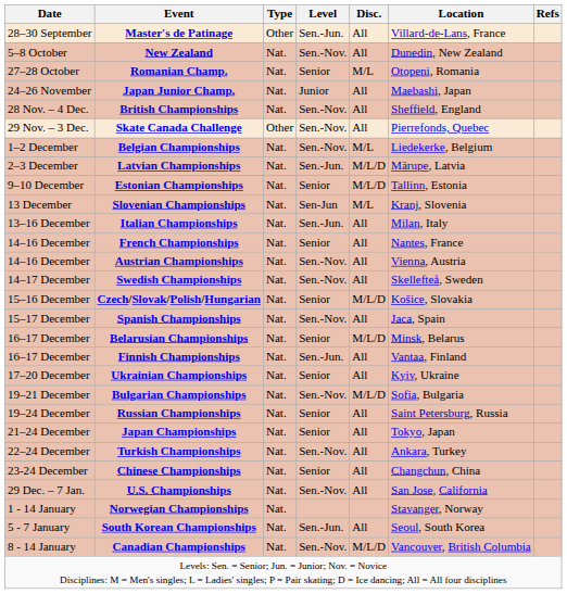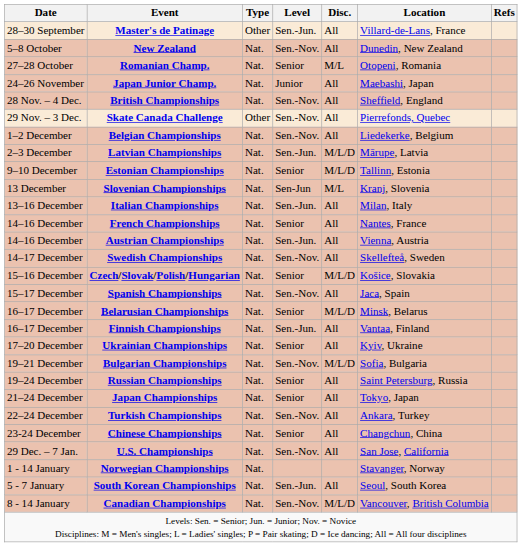 <table class="wikitable">
 <tr>
 <th>Date</th>
 <th>Event</th>
 <th>Type</th>
 <th>Level</th>
 <th>Disc.</th>
 <th>Location</th>
 <th>Refs</th>
 </tr>
 <tr bgcolor=FAEBD7>
 <td>28–30 September</td>
 <td align=center><strong><a href='#'>Master's de Patinage</a></strong></td>
 <td>Other</td>
 <td>Sen.-Jun.</td>
 <td>All</td>
 <td><a href='#'>Villard-de-Lans</a>, France</td>
 <td></td>
 </tr>
 <tr bgcolor=EBC2AF>
 <td>5–8 October</td>
 <td align=center><strong><a href='#'>New Zealand</a></strong></td>
 <td>Nat.</td>
 <td>Sen.-Nov.</td>
 <td>All</td>
 <td><a href='#'>Dunedin</a>, New Zealand</td>
 <td></td>
 </tr>
 <tr bgcolor=EBC2AF>
 <td>27–28 October</td>
 <td align=center><strong><a href='#'>Romanian Champ.</a></strong></td>
 <td>Nat.</td>
 <td>Senior</td>
 <td>M/L</td>
 <td><a href='#'>Otopeni</a>, Romania</td>
 <td></td>
 </tr>
 <tr bgcolor=EBC2AF>
 <td>24–26 November</td>
 <td align=center><strong><a href='#'>Japan Junior Champ.</a></strong></td>
 <td>Nat.</td>
 <td>Junior</td>
 <td>All</td>
 <td><a href='#'>Maebashi</a>, Japan</td>
 <td></td>
 </tr>
 <tr bgcolor=EBC2AF>
 <td>28 Nov. – 4 Dec.</td>
 <td align=center><strong><a href='#'>British Championships</a></strong></td>
 <td>Nat.</td>
 <td>Sen.-Nov.</td>
 <td>All</td>
 <td><a href='#'>Sheffield</a>, England</td>
 <td></td>
 </tr>
 <tr bgcolor=FAEBD7>
 <td>29 Nov. – 3 Dec.</td>
 <td align=center><strong><a href='#'>Skate Canada Challenge</a></strong></td>
 <td>Other</td>
 <td>Sen.-Nov.</td>
 <td>All</td>
 <td><a href='#'>Pierrefonds, Quebec</a></td>
 <td></td>
 </tr>
 <tr bgcolor=EBC2AF>
 <td>1–2 December</td>
 <td align=center><strong><a href='#'>Belgian Championships</a></strong></td>
 <td>Nat.</td>
 <td>Sen.-Nov.</td>
-<td>M/L</td>
+<td>All</td>
 <td><a href='#'>Liedekerke</a>, Belgium</td>
 <td></td>
 </tr>
 <tr bgcolor=EBC2AF>
 <td>2–3 December</td>
 <td align=center><strong><a href='#'>Latvian Championships</a></strong></td>
 <td>Nat.</td>
 <td>Sen.-Jun.</td>
 <td>M/L/D</td>
 <td><a href='#'>Mārupe</a>, Latvia</td>
 <td></td>
 </tr>
 <tr bgcolor=EBC2AF>
 <td>9–10 December</td>
 <td align=center><strong><a href='#'>Estonian Championships</a></strong></td>
 <td>Nat.</td>
 <td>Senior</td>
 <td>M/L/D</td>
 <td><a href='#'>Tallinn</a>, Estonia</td>
 <td></td>
 </tr>
 <tr bgcolor=EBC2AF>
 <td>13 December</td>
 <td align=center><strong><a href='#'>Slovenian Championships</a></strong></td>
 <td>Nat.</td>
 <td>Sen-Jun</td>
 <td>M/L</td>
 <td><a href='#'>Kranj</a>, Slovenia</td>
 <td></td>
 </tr>
 <tr bgcolor=EBC2AF>
 <td>13–16 December</td>
 <td align=center><strong><a href='#'>Italian Championships</a></strong></td>
 <td>Nat.</td>
 <td>Sen.-Jun.</td>
 <td>All</td>
 <td><a href='#'>Milan</a>, Italy</td>
 <td></td>
 </tr>
 <tr bgcolor=EBC2AF>
 <td>14–16 December</td>
 <td align=center><strong><a href='#'>French Championships</a></strong></td>
 <td>Nat.</td>
 <td>Senior</td>
 <td>All</td>
 <td><a href='#'>Nantes</a>, France</td>
 <td></td>
 </tr>
 <tr bgcolor=EBC2AF>
 <td>14–16 December</td>
 <td align=center><strong><a href='#'>Austrian Championships</a></strong></td>
 <td>Nat.</td>
-<td>Sen.-Nov.</td>
+<td>Sen.-Jun.</td>
 <td>All</td>
 <td><a href='#'>Vienna</a>, Austria</td>
 <td></td>
 </tr>
 <tr bgcolor=EBC2AF>
 <td>14–17 December</td>
 <td align=center><strong><a href='#'>Swedish Championships</a></strong></td>
 <td>Nat.</td>
 <td>Sen.-Nov.</td>
 <td>All</td>
 <td><a href='#'>Skellefteå</a>, Sweden</td>
 <td></td>
 </tr>
 <tr bgcolor=EBC2AF>
 <td>15–16 December</td>
 <td align=center><strong><a href='#'>Czech</a>/<a href='#'>Slovak</a>/<a href='#'>Polish</a>/<a href='#'>Hungarian</a></strong></td>
 <td>Nat.</td>
 <td>Senior</td>
 <td>M/L/D</td>
 <td><a href='#'>Košice</a>, Slovakia</td>
 <td></td>
 </tr>
 <tr bgcolor=EBC2AF>
 <td>15–17 December</td>
 <td align=center><strong><a href='#'>Spanish Championships</a></strong></td>
 <td>Nat.</td>
 <td>Sen.-Nov.</td>
 <td>All</td>
 <td><a href='#'>Jaca</a>, Spain</td>
 <td></td>
 </tr>
 <tr bgcolor=EBC2AF>
 <td>16–17 December</td>
 <td align=center><strong><a href='#'>Belarusian Championships</a></strong></td>
 <td>Nat.</td>
 <td>Senior</td>
 <td>M/L/D</td>
 <td><a href='#'>Minsk</a>, Belarus</td>
 <td></td>
 </tr>
 <tr bgcolor=EBC2AF>
 <td>16–17 December</td>
 <td align=center><strong><a href='#'>Finnish Championships</a></strong></td>
 <td>Nat.</td>
 <td>Sen.-Jun.</td>
 <td>All</td>
 <td><a href='#'>Vantaa</a>, Finland</td>
 <td></td>
 </tr>
 <tr bgcolor=EBC2AF>
 <td>17–20 December</td>
 <td align=center><strong><a href='#'>Ukrainian Championships</a></strong></td>
 <td>Nat.</td>
 <td>Senior</td>
 <td>All</td>
 <td><a href='#'>Kyiv</a>, Ukraine</td>
 <td></td>
 </tr>
 <tr bgcolor=EBC2AF>
 <td>19–21 December</td>
 <td align=center><strong><a href='#'>Bulgarian Championships</a></strong></td>
 <td>Nat.</td>
 <td>Sen.-Nov.</td>
 <td>M/L/D</td>
 <td><a href='#'>Sofia</a>, Bulgaria</td>
 <td></td>
 </tr>
 <tr bgcolor=EBC2AF>
 <td>19–24 December</td>
 <td align=center><strong><a href='#'>Russian Championships</a></strong></td>
 <td>Nat.</td>
 <td>Senior</td>
 <td>All</td>
 <td><a href='#'>Saint Petersburg</a>, Russia</td>
 <td></td>
 </tr>
 <tr bgcolor=EBC2AF>
 <td>21–24 December</td>
 <td align=center><strong><a href='#'>Japan Championships</a></strong></td>
 <td>Nat.</td>
 <td>Senior</td>
 <td>All</td>
 <td><a href='#'>Tokyo</a>, Japan</td>
 <td></td>
 </tr>
 <tr bgcolor=EBC2AF>
 <td>22–24 December</td>
 <td align=center><strong><a href='#'>Turkish Championships</a></strong></td>
 <td>Nat.</td>
 <td>Sen.-Nov.</td>
 <td>All</td>
 <td><a href='#'>Ankara</a>, Turkey</td>
 <td></td>
 </tr>
 <tr bgcolor=EBC2AF>
 <td>23-24 December</td>
 <td align=center><strong><a href='#'>Chinese Championships</a></strong></td>
 <td>Nat.</td>
 <td>Senior</td>
 <td>All</td>
 <td><a href='#'>Changchun</a>, China</td>
 <td></td>
 </tr>
 <tr bgcolor=EBC2AF>
 <td>29 Dec. – 7 Jan.</td>
 <td align=center><strong><a href='#'>U.S. Championships</a></strong></td>
 <td>Nat.</td>
 <td>Sen.-Nov.</td>
 <td>All</td>
 <td><a href='#'>San Jose</a>, <a href='#'>California</a></td>
 <td></td>
 </tr>
 <tr bgcolor=EBC2AF>
 <td>1 - 14 January</td>
 <td align=center><strong><a href='#'>Norwegian Championships</a></strong></td>
 <td>Nat.</td>
 <td></td>
 <td></td>
 <td><a href='#'>Stavanger</a>, Norway</td>
 <td></td>
 </tr>
 <tr bgcolor=EBC2AF>
 <td>5 - 7 January</td>
 <td align=center><strong><a href='#'>South Korean Championships</a></strong></td>
 <td>Nat.</td>
 <td>Sen.-Jun.</td>
 <td>All</td>
 <td><a href='#'>Seoul</a>, South Korea</td>
 <td></td>
 </tr>
 <tr bgcolor=EBC2AF>
 <td>8 - 14 January</td>
 <td align=center><strong><a href='#'>Canadian Championships</a></strong></td>
 <td>Nat.</td>
 <td>Sen.-Nov.</td>
 <td>M/L/D</td>
 <td><a href='#'>Vancouver</a>, <a href='#'>British Columbia</a></td>
 <td></td>
 </tr>
 <tr>
 <td colspan=7 align=center><small> Levels: Sen. = Senior; Jun. = Junior; Nov. = Novice <br> Disciplines: M = Men's singles; L = Ladies' singles; P = Pair skating; D = Ice dancing; All = All four disciplines </small></td>
 </tr>
 </table>
